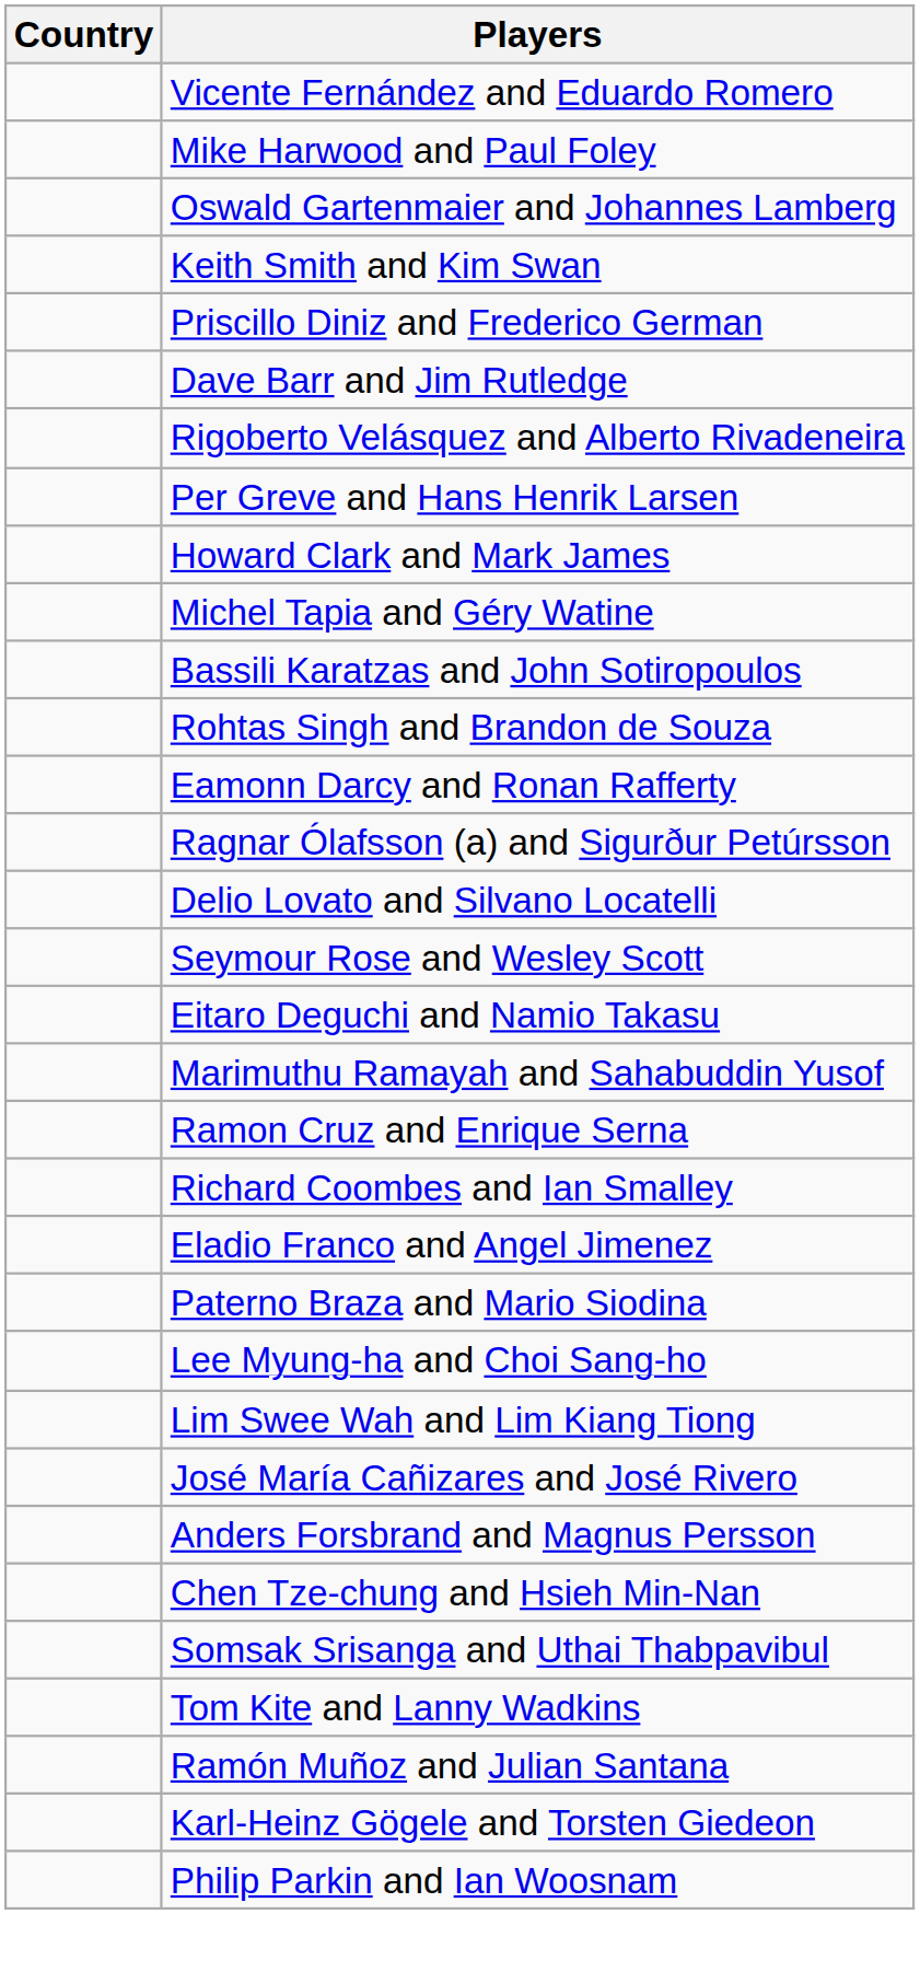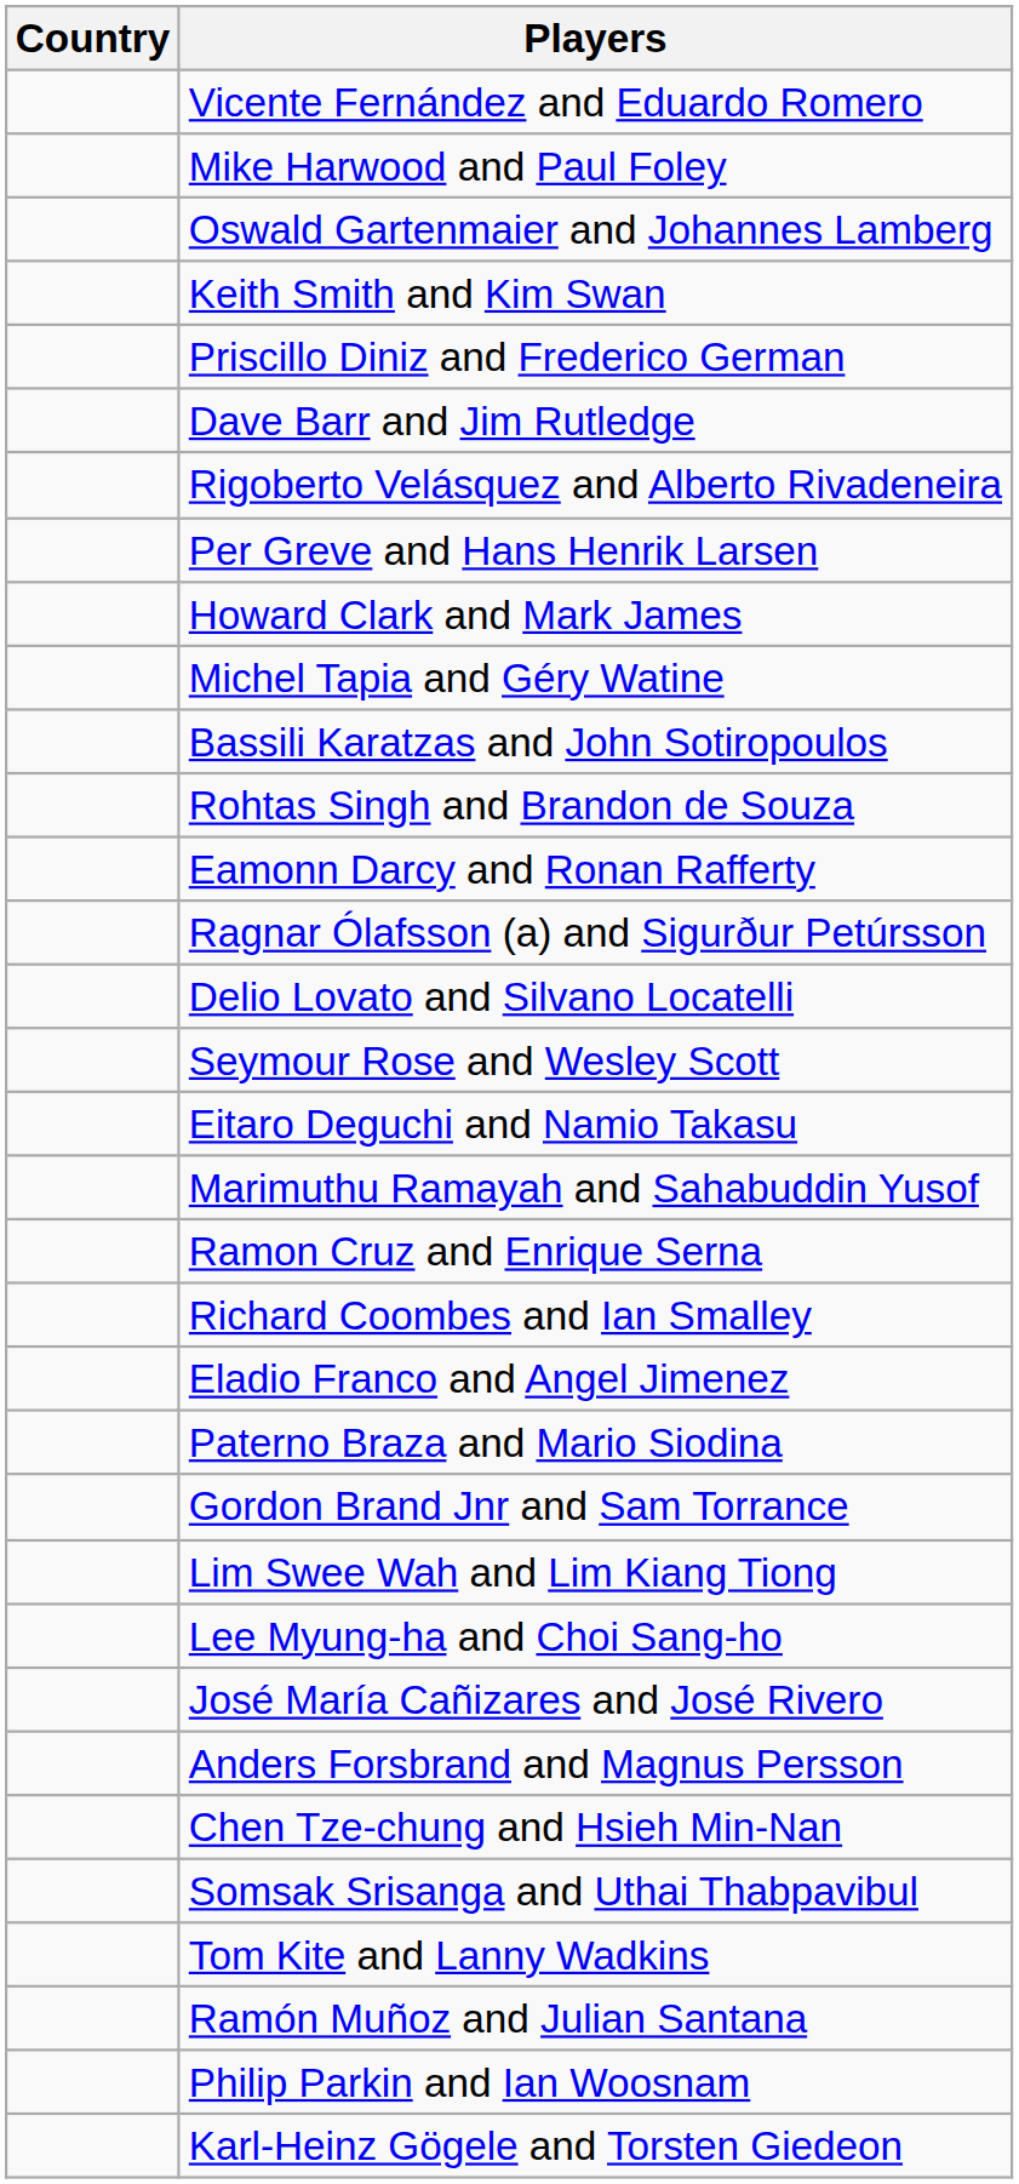 <table class="wikitable" style="font-size:95%;">
 <tr>
 <th>Country</th>
 <th>Players</th>
 </tr>
 <tr>
 <td></td>
 <td><a href='#'>Vicente Fernández</a> and <a href='#'>Eduardo Romero</a></td>
 </tr>
 <tr>
 <td></td>
 <td><a href='#'>Mike Harwood</a> and <a href='#'>Paul Foley</a></td>
 </tr>
 <tr>
 <td></td>
 <td><a href='#'>Oswald Gartenmaier</a> and <a href='#'>Johannes Lamberg</a></td>
 </tr>
 <tr>
 <td></td>
 <td><a href='#'>Keith Smith</a> and <a href='#'>Kim Swan</a></td>
 </tr>
 <tr>
 <td></td>
 <td><a href='#'>Priscillo Diniz</a> and <a href='#'>Frederico German</a></td>
 </tr>
 <tr>
 <td></td>
 <td><a href='#'>Dave Barr</a> and <a href='#'>Jim Rutledge</a></td>
 </tr>
 <tr>
 <td></td>
 <td><a href='#'>Rigoberto Velásquez</a> and <a href='#'>Alberto Rivadeneira</a></td>
 </tr>
 <tr>
 <td></td>
 <td><a href='#'>Per Greve</a> and <a href='#'>Hans Henrik Larsen</a></td>
 </tr>
 <tr>
 <td></td>
 <td><a href='#'>Howard Clark</a> and <a href='#'>Mark James</a></td>
 </tr>
 <tr>
 <td></td>
 <td><a href='#'>Michel Tapia</a> and <a href='#'>Géry Watine</a></td>
 </tr>
 <tr>
 <td></td>
 <td><a href='#'>Bassili Karatzas</a> and <a href='#'>John Sotiropoulos</a></td>
 </tr>
 <tr>
 <td></td>
 <td><a href='#'>Rohtas Singh</a> and <a href='#'>Brandon de Souza</a></td>
 </tr>
 <tr>
 <td></td>
 <td><a href='#'>Eamonn Darcy</a> and <a href='#'>Ronan Rafferty</a></td>
 </tr>
 <tr>
 <td></td>
 <td><a href='#'>Ragnar Ólafsson</a> (a) and <a href='#'>Sigurður Petúrsson</a></td>
 </tr>
 <tr>
 <td></td>
 <td><a href='#'>Delio Lovato</a> and <a href='#'>Silvano Locatelli</a></td>
 </tr>
 <tr>
 <td></td>
 <td><a href='#'>Seymour Rose</a> and <a href='#'>Wesley Scott</a></td>
 </tr>
 <tr>
 <td></td>
 <td><a href='#'>Eitaro Deguchi</a> and <a href='#'>Namio Takasu</a></td>
 </tr>
 <tr>
 <td></td>
 <td><a href='#'>Marimuthu Ramayah</a> and <a href='#'>Sahabuddin Yusof</a></td>
 </tr>
 <tr>
 <td></td>
 <td><a href='#'>Ramon Cruz</a> and <a href='#'>Enrique Serna</a></td>
 </tr>
 <tr>
 <td></td>
 <td><a href='#'>Richard Coombes</a> and <a href='#'>Ian Smalley</a></td>
 </tr>
 <tr>
 <td></td>
 <td><a href='#'>Eladio Franco</a> and <a href='#'>Angel Jimenez</a></td>
 </tr>
 <tr>
 <td></td>
 <td><a href='#'>Paterno Braza</a> and <a href='#'>Mario Siodina</a></td>
 </tr>
 <tr>
 <td></td>
-<td><a href='#'>Lee Myung-ha</a> and <a href='#'>Choi Sang-ho</a></td>
+<td><a href='#'>Gordon Brand Jnr</a> and <a href='#'>Sam Torrance</a></td>
 </tr>
 <tr>
 <td></td>
 <td><a href='#'>Lim Swee Wah</a> and <a href='#'>Lim Kiang Tiong</a></td>
+</tr>
+<tr>
+<td></td>
+<td><a href='#'>Lee Myung-ha</a> and <a href='#'>Choi Sang-ho</a></td>
 </tr>
 <tr>
 <td></td>
 <td><a href='#'>José María Cañizares</a> and <a href='#'>José Rivero</a></td>
 </tr>
 <tr>
 <td></td>
 <td><a href='#'>Anders Forsbrand</a> and <a href='#'>Magnus Persson</a></td>
 </tr>
 <tr>
 <td></td>
 <td><a href='#'>Chen Tze-chung</a> and <a href='#'>Hsieh Min-Nan</a></td>
 </tr>
 <tr>
 <td></td>
 <td><a href='#'>Somsak Srisanga</a> and <a href='#'>Uthai Thabpavibul</a></td>
 </tr>
 <tr>
 <td></td>
 <td><a href='#'>Tom Kite</a> and <a href='#'>Lanny Wadkins</a></td>
 </tr>
 <tr>
 <td></td>
 <td><a href='#'>Ramón Muñoz</a> and <a href='#'>Julian Santana</a></td>
 </tr>
 <tr>
 <td></td>
-<td><a href='#'>Karl-Heinz Gögele</a> and <a href='#'>Torsten Giedeon</a></td>
+<td><a href='#'>Philip Parkin</a> and <a href='#'>Ian Woosnam</a></td>
 </tr>
 <tr>
 <td></td>
-<td><a href='#'>Philip Parkin</a> and <a href='#'>Ian Woosnam</a></td>
+<td><a href='#'>Karl-Heinz Gögele</a> and <a href='#'>Torsten Giedeon</a></td>
 </tr>
 </table>
